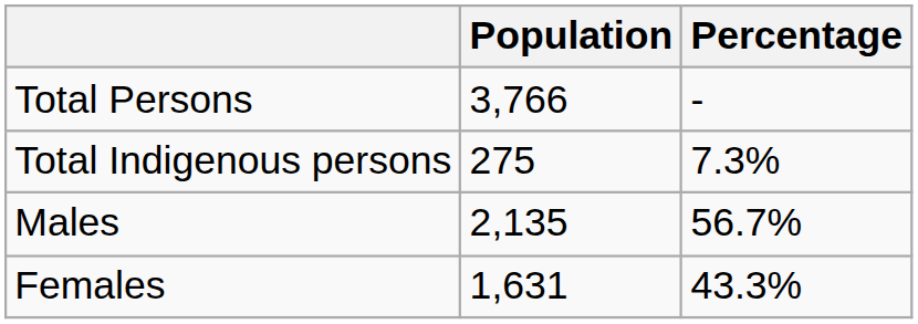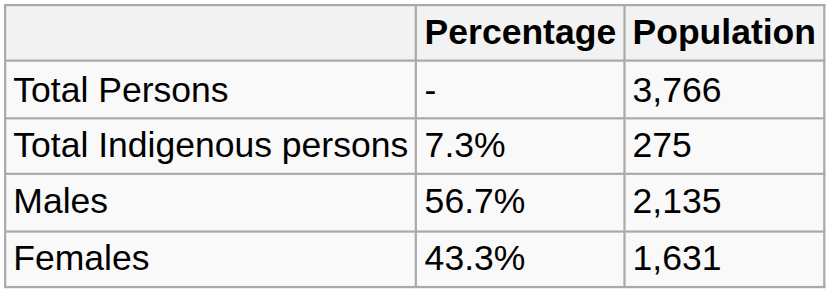 <table class="wikitable">
 <tr>
 <th></th>
+<th>Percentage</th>
 <th>Population</th>
-<th>Percentage</th>
 </tr>
 <tr>
 <td>Total Persons</td>
+<td>-</td>
 <td>3,766</td>
-<td>-</td>
 </tr>
 <tr>
 <td>Total Indigenous persons</td>
+<td>7.3%</td>
 <td>275</td>
-<td>7.3%</td>
 </tr>
 <tr>
 <td>Males</td>
+<td>56.7%</td>
 <td>2,135</td>
-<td>56.7%</td>
 </tr>
 <tr>
 <td>Females</td>
+<td>43.3%</td>
 <td>1,631</td>
-<td>43.3%</td>
 </tr>
 </table>
